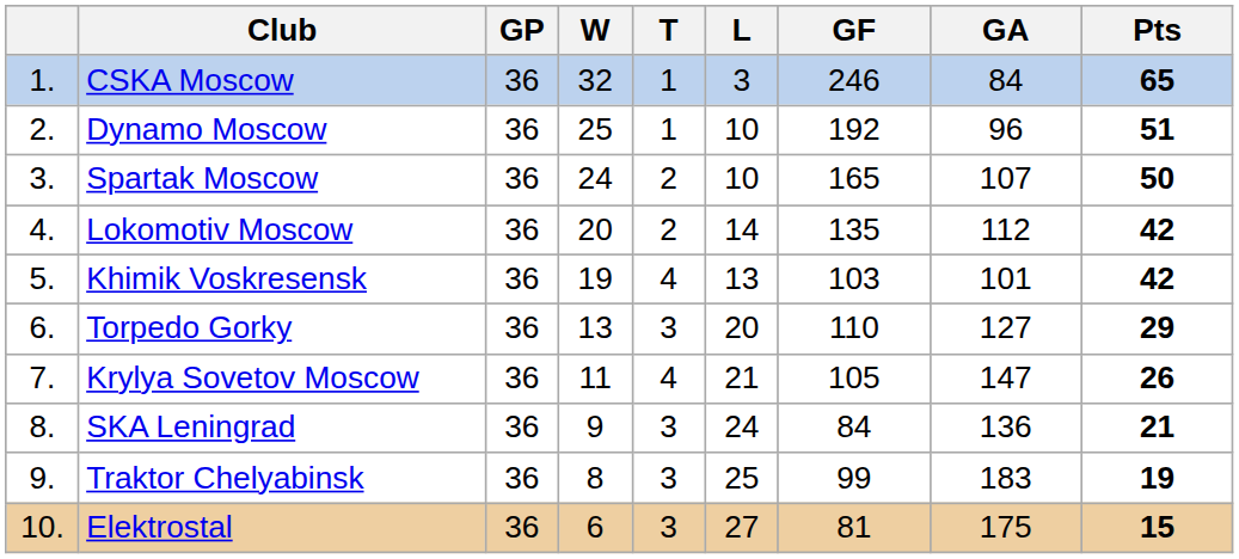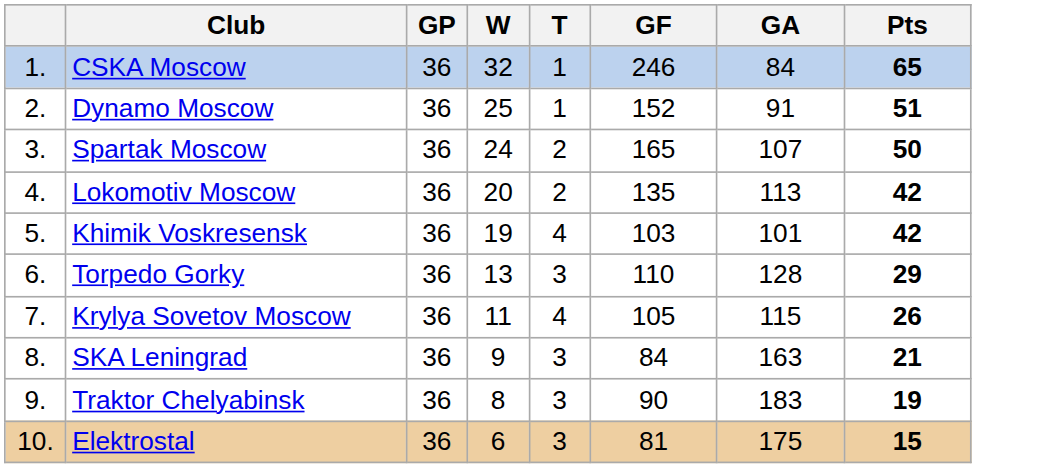 <table class="wikitable">
 <tr>
 <th width="30"></th>
 <th width="200">Club</th>
 <th width="30">GP</th>
 <th width="30">W</th>
 <th width="30">T</th>
-<th width="30">L</th>
 <th width="70">GF</th>
 <th width="70">GA</th>
 <th width="70">Pts</th>
 </tr>
 <tr bgcolor="#BCD2EE" align="center">
 <td>1.</td>
 <td align="left"><a href='#'>CSKA Moscow</a></td>
 <td>36</td>
 <td>32</td>
 <td>1</td>
-<td>3</td>
 <td>246</td>
 <td>84</td>
 <td><strong>65</strong></td>
 </tr>
 <tr bgcolor="#FFFFFF" align="center">
 <td>2.</td>
 <td align="left"><a href='#'>Dynamo Moscow</a></td>
 <td>36</td>
 <td>25</td>
 <td>1</td>
-<td>10</td>
-<td>192</td>
-<td>96</td>
+<td>152</td>
+<td>91</td>
 <td><strong>51</strong></td>
 </tr>
 <tr bgcolor="#FFFFFF" align="center">
 <td>3.</td>
 <td align="left"><a href='#'>Spartak Moscow</a></td>
 <td>36</td>
 <td>24</td>
 <td>2</td>
-<td>10</td>
 <td>165</td>
 <td>107</td>
 <td><strong>50</strong></td>
 </tr>
 <tr bgcolor="#FFFFFF" align="center">
 <td>4.</td>
 <td align="left"><a href='#'>Lokomotiv Moscow</a></td>
 <td>36</td>
 <td>20</td>
 <td>2</td>
-<td>14</td>
 <td>135</td>
-<td>112</td>
+<td>113</td>
 <td><strong>42</strong></td>
 </tr>
 <tr bgcolor="#FFFFFF" align="center">
 <td>5.</td>
 <td align="left"><a href='#'>Khimik Voskresensk</a></td>
 <td>36</td>
 <td>19</td>
 <td>4</td>
-<td>13</td>
 <td>103</td>
 <td>101</td>
 <td><strong>42</strong></td>
 </tr>
 <tr bgcolor="#FFFFFF" align="center">
 <td>6.</td>
 <td align="left"><a href='#'>Torpedo Gorky</a></td>
 <td>36</td>
 <td>13</td>
 <td>3</td>
-<td>20</td>
 <td>110</td>
-<td>127</td>
+<td>128</td>
 <td><strong>29</strong></td>
 </tr>
 <tr bgcolor="#FFFFFF" align="center">
 <td>7.</td>
 <td align="left"><a href='#'>Krylya Sovetov Moscow</a></td>
 <td>36</td>
 <td>11</td>
 <td>4</td>
-<td>21</td>
 <td>105</td>
-<td>147</td>
+<td>115</td>
 <td><strong>26</strong></td>
 </tr>
 <tr bgcolor="#FFFFFF" align="center">
 <td>8.</td>
 <td align="left"><a href='#'>SKA Leningrad</a></td>
 <td>36</td>
 <td>9</td>
 <td>3</td>
-<td>24</td>
 <td>84</td>
-<td>136</td>
+<td>163</td>
 <td><strong>21</strong></td>
 </tr>
 <tr bgcolor="#FFFFFF" align="center">
 <td>9.</td>
 <td align="left"><a href='#'>Traktor Chelyabinsk</a></td>
 <td>36</td>
 <td>8</td>
 <td>3</td>
-<td>25</td>
-<td>99</td>
+<td>90</td>
 <td>183</td>
 <td><strong>19</strong></td>
 </tr>
 <tr bgcolor="#EECFA1" align="center">
 <td>10.</td>
 <td align="left"><a href='#'>Elektrostal</a></td>
 <td>36</td>
 <td>6</td>
 <td>3</td>
-<td>27</td>
 <td>81</td>
 <td>175</td>
 <td><strong>15</strong></td>
 </tr>
 </table>
